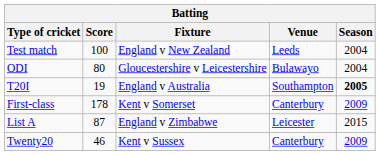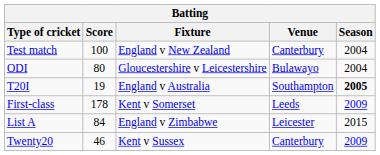 <table class=wikitable>
 <tr>
 <th colspan="5">Batting</th>
 </tr>
 <tr>
 <th>Type of cricket</th>
 <th>Score</th>
 <th>Fixture</th>
 <th>Venue</th>
 <th>Season</th>
 </tr>
 <tr>
 <td><a href='#'>Test match</a></td>
 <td style="text-align:center;">100</td>
 <td><a href='#'>England</a> v <a href='#'>New Zealand</a></td>
-<td><a href='#'>Leeds</a></td>
+<td><a href='#'>Canterbury</a></td>
 <td style="text-align:center;">2004</td>
 </tr>
 <tr>
 <td><a href='#'>ODI</a></td>
 <td style="text-align:center;">80</td>
 <td><a href='#'>Gloucestershire</a> v <a href='#'>Leicestershire</a></td>
 <td><a href='#'>Bulawayo</a></td>
 <td style="text-align:center;">2004</td>
 </tr>
 <tr>
 <td><a href='#'>T20I</a></td>
 <td style="text-align:center;">19</td>
 <td><a href='#'>England</a> v <a href='#'>Australia</a></td>
 <td><a href='#'>Southampton</a></td>
 <td style="text-align:center;"><strong>2005</strong></td>
 </tr>
 <tr>
 <td><a href='#'>First-class</a></td>
 <td style="text-align:center;">178</td>
 <td><a href='#'>Kent</a> v <a href='#'>Somerset</a></td>
-<td><a href='#'>Canterbury</a></td>
+<td><a href='#'>Leeds</a></td>
 <td style="text-align:center;"><a href='#'>2009</a></td>
 </tr>
 <tr>
 <td><a href='#'>List A</a></td>
-<td style="text-align:center;">87</td>
+<td style="text-align:center;">84</td>
 <td><a href='#'>England</a> v <a href='#'>Zimbabwe</a></td>
 <td><a href='#'>Leicester</a></td>
 <td style="text-align:center;">2015</td>
 </tr>
 <tr>
 <td><a href='#'>Twenty20</a></td>
 <td style="text-align:center;">46</td>
 <td><a href='#'>Kent</a> v <a href='#'>Sussex</a></td>
 <td><a href='#'>Canterbury</a></td>
 <td style="text-align:center;"><a href='#'>2009</a></td>
 </tr>
 </table>
